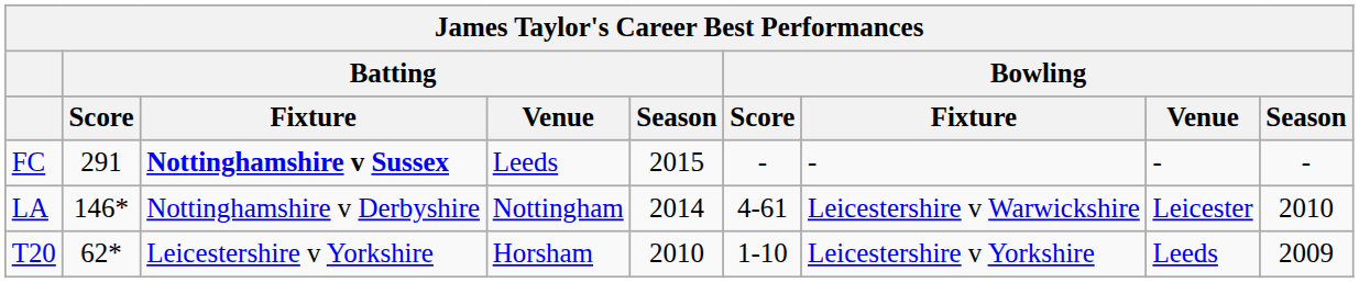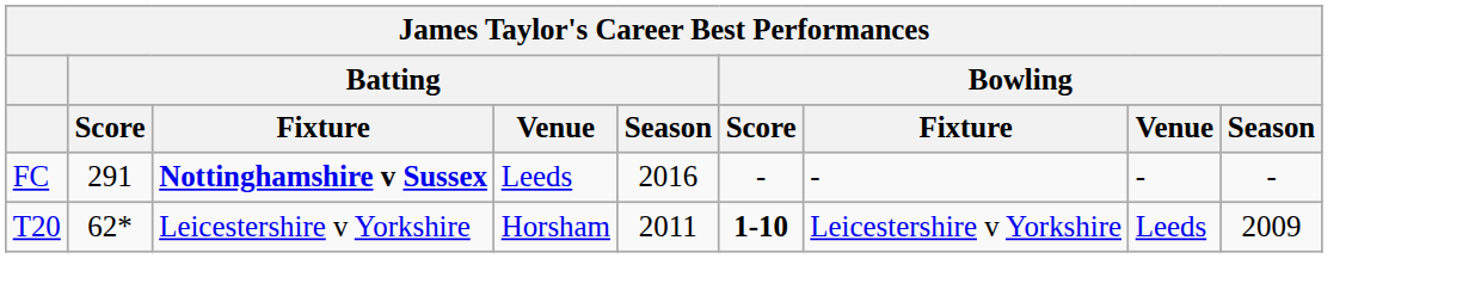 <table class=wikitable style="font-size:90%">
 <tr>
 <th colspan=9>James Taylor's Career Best Performances</th>
 </tr>
 <tr>
 <th rowspan="1"></th>
 <th colspan="4" rowspan="1">Batting</th>
 <th colspan="4" rowspan="1">Bowling</th>
 </tr>
 <tr>
 <th></th>
 <th>Score</th>
 <th>Fixture</th>
 <th>Venue</th>
 <th>Season</th>
 <th>Score</th>
 <th>Fixture</th>
 <th>Venue</th>
 <th>Season</th>
 </tr>
 <tr>
 <td><a href='#'>FC</a></td>
 <td align="center">291</td>
 <td><strong><a href='#'>Nottinghamshire</a> v <a href='#'>Sussex</a></strong></td>
 <td><a href='#'>Leeds</a></td>
-<td align="center">2015</td>
+<td align="center">2016</td>
 <td align="center">-</td>
 <td>-</td>
 <td>-</td>
 <td align="center">-</td>
 </tr>
 <tr>
-<td><a href='#'>LA</a></td>
-<td align="center">146*</td>
-<td><a href='#'>Nottinghamshire</a> v <a href='#'>Derbyshire</a></td>
-<td><a href='#'>Nottingham</a></td>
-<td align="center">2014</td>
-<td align="center">4-61</td>
-<td><a href='#'>Leicestershire</a> v <a href='#'>Warwickshire</a></td>
-<td><a href='#'>Leicester</a></td>
-<td align="center">2010</td>
-</tr>
-<tr>
 <td><a href='#'>T20</a></td>
 <td align="center">62*</td>
 <td><a href='#'>Leicestershire</a> v <a href='#'>Yorkshire</a></td>
 <td><a href='#'>Horsham</a></td>
-<td align="center">2010</td>
-<td align="center">1-10</td>
+<td align="center">2011</td>
+<td align="center"><strong>1-10</strong></td>
 <td><a href='#'>Leicestershire</a> v <a href='#'>Yorkshire</a></td>
 <td><a href='#'>Leeds</a></td>
 <td align="center">2009</td>
 </tr>
 </table>
